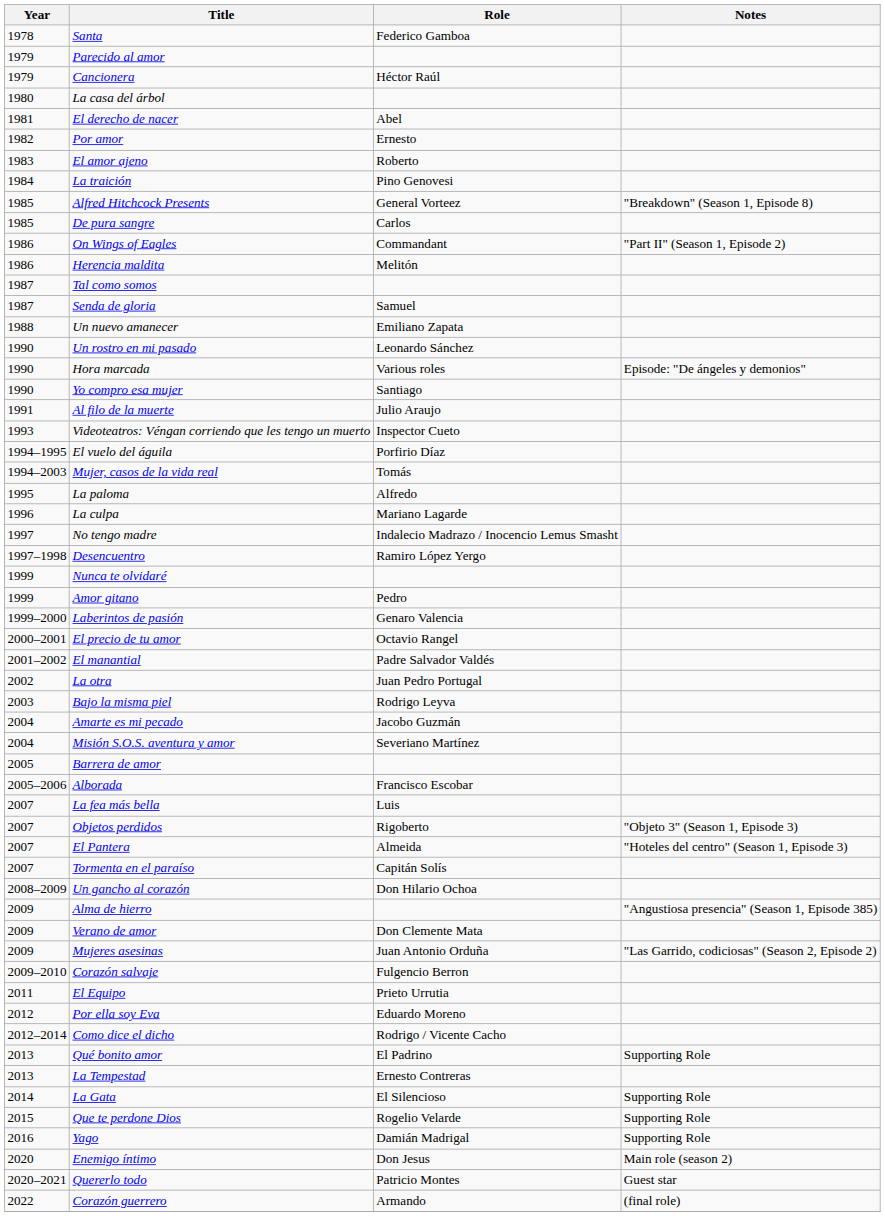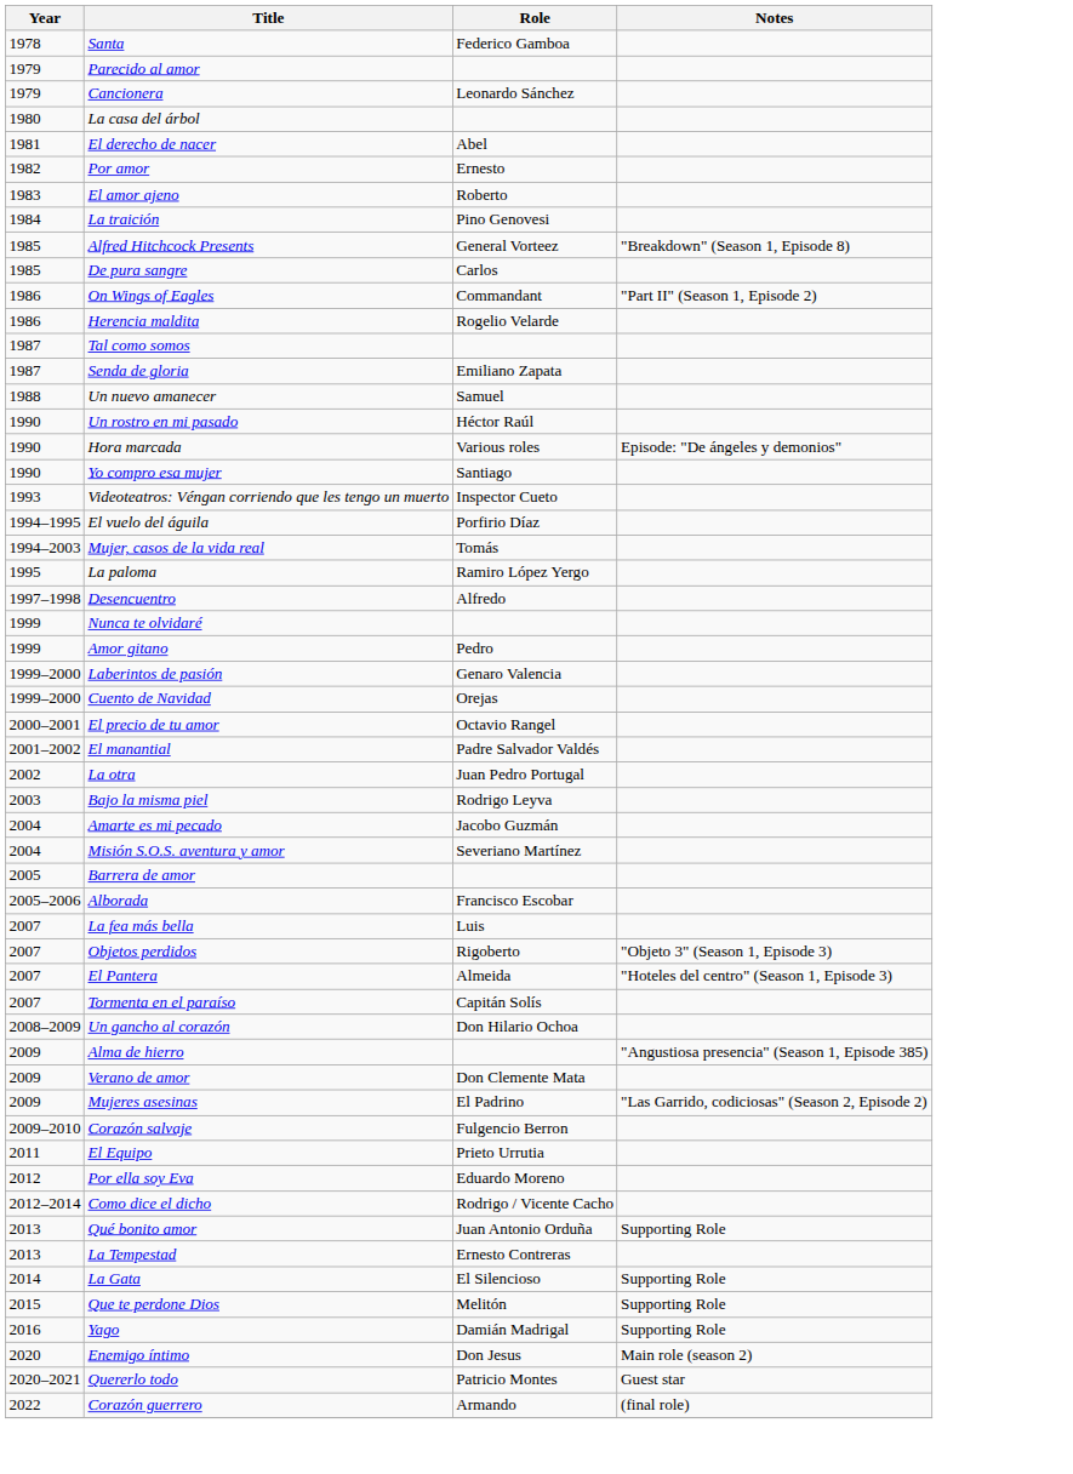 <table class="wikitable sortable">
 <tr>
 <th>Year</th>
 <th>Title</th>
 <th>Role</th>
 <th>Notes</th>
 </tr>
 <tr>
 <td>1978</td>
 <td><em><a href='#'>Santa</a></em></td>
 <td>Federico Gamboa</td>
 <td></td>
 </tr>
 <tr>
 <td>1979</td>
 <td><em><a href='#'>Parecido al amor</a></em></td>
 <td></td>
 <td></td>
 </tr>
 <tr>
 <td>1979</td>
 <td><em><a href='#'>Cancionera</a></em></td>
-<td>Héctor Raúl</td>
+<td>Leonardo Sánchez</td>
 <td></td>
 </tr>
 <tr>
 <td>1980</td>
 <td><em>La casa del árbol</em></td>
 <td></td>
 <td></td>
 </tr>
 <tr>
 <td>1981</td>
 <td><em><a href='#'>El derecho de nacer</a></em></td>
 <td>Abel</td>
 <td></td>
 </tr>
 <tr>
 <td>1982</td>
 <td><em><a href='#'>Por amor</a></em></td>
 <td>Ernesto</td>
 <td></td>
 </tr>
 <tr>
 <td>1983</td>
 <td><em><a href='#'>El amor ajeno</a></em></td>
 <td>Roberto</td>
 <td></td>
 </tr>
 <tr>
 <td>1984</td>
 <td><em><a href='#'>La traición</a></em></td>
 <td>Pino Genovesi</td>
 <td></td>
 </tr>
 <tr>
 <td>1985</td>
 <td><em><a href='#'>Alfred Hitchcock Presents</a></em></td>
 <td>General Vorteez</td>
 <td>"Breakdown" (Season 1, Episode 8)</td>
 </tr>
 <tr>
 <td>1985</td>
 <td><em><a href='#'>De pura sangre</a></em></td>
 <td>Carlos</td>
 <td></td>
 </tr>
 <tr>
 <td>1986</td>
 <td><em><a href='#'>On Wings of Eagles</a></em></td>
 <td>Commandant</td>
 <td>"Part II" (Season 1, Episode 2)</td>
 </tr>
 <tr>
 <td>1986</td>
 <td><em><a href='#'>Herencia maldita</a></em></td>
-<td>Melitón</td>
+<td>Rogelio Velarde</td>
 <td></td>
 </tr>
 <tr>
 <td>1987</td>
 <td><em><a href='#'>Tal como somos</a></em></td>
 <td></td>
 <td></td>
 </tr>
 <tr>
 <td>1987</td>
 <td><em><a href='#'>Senda de gloria</a></em></td>
-<td>Samuel</td>
+<td>Emiliano Zapata</td>
 <td></td>
 </tr>
 <tr>
 <td>1988</td>
 <td><em>Un nuevo amanecer</em></td>
-<td>Emiliano Zapata</td>
+<td>Samuel</td>
 <td></td>
 </tr>
 <tr>
 <td>1990</td>
 <td><em><a href='#'>Un rostro en mi pasado</a></em></td>
-<td>Leonardo Sánchez</td>
+<td>Héctor Raúl</td>
 <td></td>
 </tr>
 <tr>
 <td>1990</td>
 <td><em>Hora marcada</em></td>
 <td>Various roles</td>
 <td>Episode: "De ángeles y demonios"</td>
 </tr>
 <tr>
 <td>1990</td>
 <td><em><a href='#'>Yo compro esa mujer</a></em></td>
 <td>Santiago</td>
-<td></td>
-</tr>
-<tr>
-<td>1991</td>
-<td><em><a href='#'>Al filo de la muerte</a></em></td>
-<td>Julio Araujo</td>
 <td></td>
 </tr>
 <tr>
 <td>1993</td>
 <td><em>Videoteatros: Véngan corriendo que les tengo un muerto</em></td>
 <td>Inspector Cueto</td>
 <td></td>
 </tr>
 <tr>
 <td>1994–1995</td>
 <td><em>El vuelo del águila</em></td>
 <td>Porfirio Díaz</td>
 <td></td>
 </tr>
 <tr>
 <td>1994–2003</td>
 <td><em><a href='#'>Mujer, casos de la vida real</a></em></td>
 <td>Tomás</td>
 <td></td>
 </tr>
 <tr>
 <td>1995</td>
 <td><em>La paloma</em></td>
-<td>Alfredo</td>
-<td></td>
-</tr>
-<tr>
-<td>1996</td>
-<td><em>La culpa</em></td>
-<td>Mariano Lagarde</td>
-<td></td>
-</tr>
-<tr>
-<td>1997</td>
-<td><em>No tengo madre</em></td>
-<td>Indalecio Madrazo / Inocencio Lemus Smasht</td>
+<td>Ramiro López Yergo</td>
 <td></td>
 </tr>
 <tr>
 <td>1997–1998</td>
 <td><em><a href='#'>Desencuentro</a></em></td>
-<td>Ramiro López Yergo</td>
+<td>Alfredo</td>
 <td></td>
 </tr>
 <tr>
 <td>1999</td>
 <td><em><a href='#'>Nunca te olvidaré</a></em></td>
 <td></td>
 <td></td>
 </tr>
 <tr>
 <td>1999</td>
 <td><em><a href='#'>Amor gitano</a></em></td>
 <td>Pedro</td>
 <td></td>
 </tr>
 <tr>
 <td>1999–2000</td>
 <td><em><a href='#'>Laberintos de pasión</a></em></td>
 <td>Genaro Valencia</td>
+<td></td>
+</tr>
+<tr>
+<td>1999–2000</td>
+<td><em><a href='#'>Cuento de Navidad</a></em></td>
+<td>Orejas</td>
 <td></td>
 </tr>
 <tr>
 <td>2000–2001</td>
 <td><em><a href='#'>El precio de tu amor</a></em></td>
 <td>Octavio Rangel</td>
 <td></td>
 </tr>
 <tr>
 <td>2001–2002</td>
 <td><em><a href='#'>El manantial</a></em></td>
 <td>Padre Salvador Valdés</td>
 <td></td>
 </tr>
 <tr>
 <td>2002</td>
 <td><em><a href='#'>La otra</a></em></td>
 <td>Juan Pedro Portugal</td>
 <td></td>
 </tr>
 <tr>
 <td>2003</td>
 <td><em><a href='#'>Bajo la misma piel</a></em></td>
 <td>Rodrigo Leyva</td>
 <td></td>
 </tr>
 <tr>
 <td>2004</td>
 <td><em><a href='#'>Amarte es mi pecado</a></em></td>
 <td>Jacobo Guzmán</td>
 <td></td>
 </tr>
 <tr>
 <td>2004</td>
 <td><em><a href='#'>Misión S.O.S. aventura y amor</a></em></td>
 <td>Severiano Martínez</td>
 <td></td>
 </tr>
 <tr>
 <td>2005</td>
 <td><em><a href='#'>Barrera de amor</a></em></td>
 <td></td>
 <td></td>
 </tr>
 <tr>
 <td>2005–2006</td>
 <td><em><a href='#'>Alborada</a></em></td>
 <td>Francisco Escobar</td>
 <td></td>
 </tr>
 <tr>
 <td>2007</td>
 <td><em><a href='#'>La fea más bella</a></em></td>
 <td>Luis</td>
 <td></td>
 </tr>
 <tr>
 <td>2007</td>
 <td><em><a href='#'>Objetos perdidos</a></em></td>
 <td>Rigoberto</td>
 <td>"Objeto 3" (Season 1, Episode 3)</td>
 </tr>
 <tr>
 <td>2007</td>
 <td><em><a href='#'>El Pantera</a></em></td>
 <td>Almeida</td>
 <td>"Hoteles del centro" (Season 1, Episode 3)</td>
 </tr>
 <tr>
 <td>2007</td>
 <td><em><a href='#'>Tormenta en el paraíso</a></em></td>
 <td>Capitán Solís</td>
 <td></td>
 </tr>
 <tr>
 <td>2008–2009</td>
 <td><em><a href='#'>Un gancho al corazón</a></em></td>
 <td>Don Hilario Ochoa</td>
 <td></td>
 </tr>
 <tr>
 <td>2009</td>
 <td><em><a href='#'>Alma de hierro</a></em></td>
 <td></td>
 <td>"Angustiosa presencia" (Season 1, Episode 385)</td>
 </tr>
 <tr>
 <td>2009</td>
 <td><em><a href='#'>Verano de amor</a></em></td>
 <td>Don Clemente Mata</td>
 <td></td>
 </tr>
 <tr>
 <td>2009</td>
 <td><em><a href='#'>Mujeres asesinas</a></em></td>
-<td>Juan Antonio Orduña</td>
+<td>El Padrino</td>
 <td>"Las Garrido, codiciosas" (Season 2, Episode 2)</td>
 </tr>
 <tr>
 <td>2009–2010</td>
 <td><em><a href='#'>Corazón salvaje</a></em></td>
 <td>Fulgencio Berron</td>
 <td></td>
 </tr>
 <tr>
 <td>2011</td>
 <td><em><a href='#'>El Equipo</a></em></td>
 <td>Prieto Urrutia</td>
 <td></td>
 </tr>
 <tr>
 <td>2012</td>
 <td><em><a href='#'>Por ella soy Eva</a></em></td>
 <td>Eduardo Moreno</td>
 <td></td>
 </tr>
 <tr>
 <td>2012–2014</td>
 <td><em><a href='#'>Como dice el dicho</a></em></td>
 <td>Rodrigo / Vicente Cacho</td>
 <td></td>
 </tr>
 <tr>
 <td>2013</td>
 <td><em><a href='#'>Qué bonito amor</a></em></td>
-<td>El Padrino</td>
+<td>Juan Antonio Orduña</td>
 <td>Supporting Role</td>
 </tr>
 <tr>
 <td>2013</td>
 <td><em><a href='#'>La Tempestad</a></em></td>
 <td>Ernesto Contreras</td>
 <td></td>
 </tr>
 <tr>
 <td>2014</td>
 <td><em><a href='#'>La Gata</a></em></td>
 <td>El Silencioso</td>
 <td>Supporting Role</td>
 </tr>
 <tr>
 <td>2015</td>
 <td><em><a href='#'>Que te perdone Dios</a></em></td>
-<td>Rogelio Velarde</td>
+<td>Melitón</td>
 <td>Supporting Role</td>
 </tr>
 <tr>
 <td>2016</td>
 <td><em><a href='#'>Yago</a></em></td>
 <td>Damián Madrigal</td>
 <td>Supporting Role</td>
 </tr>
 <tr>
 <td>2020</td>
 <td><em><a href='#'>Enemigo íntimo</a></em></td>
 <td>Don Jesus</td>
 <td>Main role (season 2)</td>
 </tr>
 <tr>
 <td>2020–2021</td>
 <td><em><a href='#'>Quererlo todo</a></em></td>
 <td>Patricio Montes</td>
 <td>Guest star</td>
 </tr>
 <tr>
 <td>2022</td>
 <td><em><a href='#'>Corazón guerrero</a></em></td>
 <td>Armando</td>
 <td>(final role)</td>
 </tr>
 <tr>
 </tr>
 </table>
